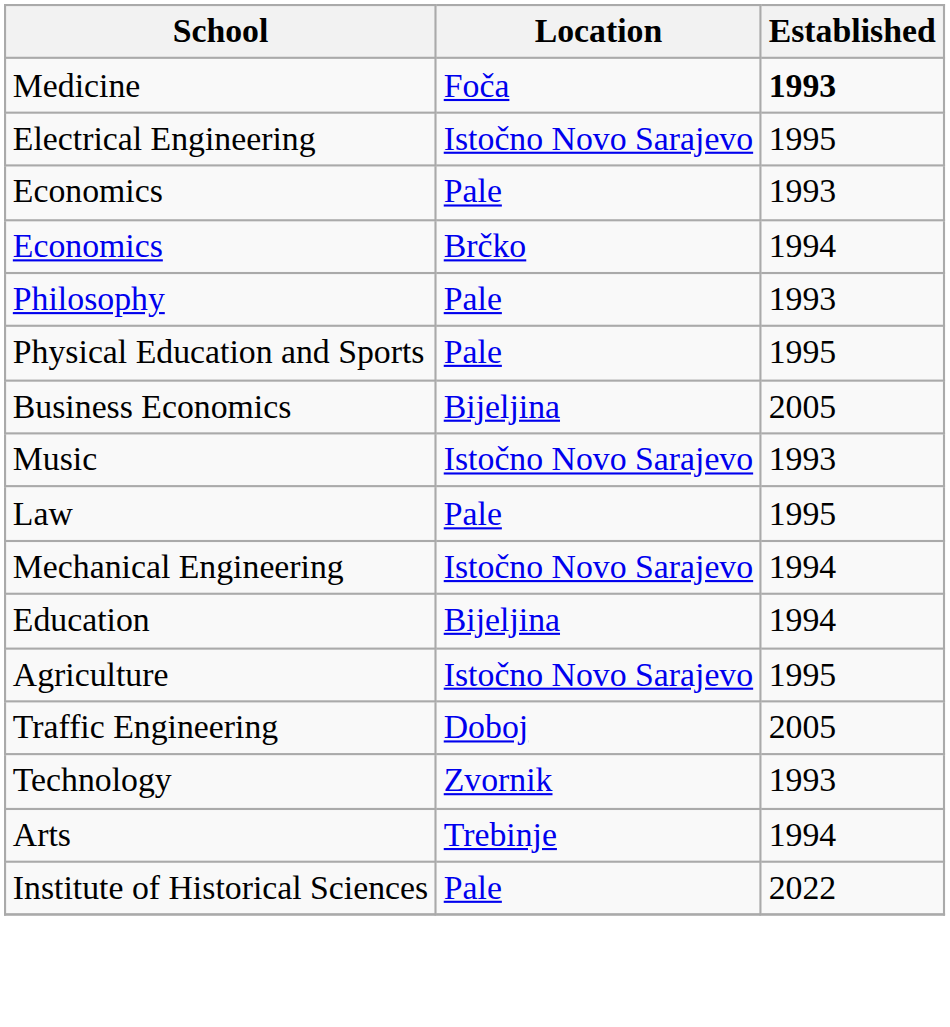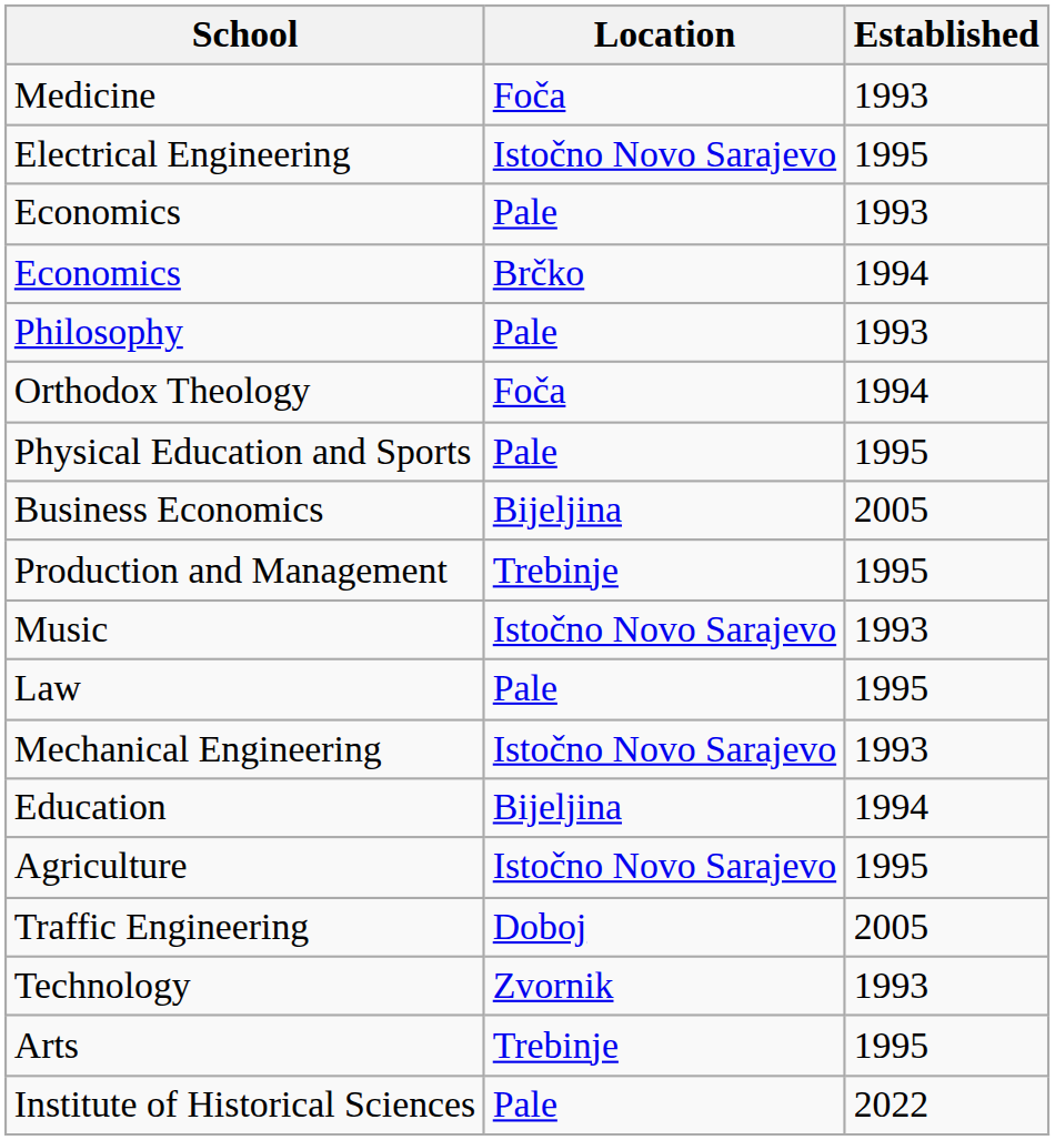 <table class="wikitable sortable">
 <tr>
 <th>School</th>
 <th>Location</th>
 <th>Established</th>
 </tr>
 <tr>
 <td>Medicine</td>
 <td><a href='#'>Foča</a></td>
-<td><strong>1993</strong></td>
+<td>1993</td>
 </tr>
 <tr>
 <td>Electrical Engineering</td>
 <td><a href='#'>Istočno Novo Sarajevo</a></td>
 <td>1995</td>
 </tr>
 <tr>
 <td>Economics</td>
 <td><a href='#'>Pale</a></td>
 <td>1993</td>
 </tr>
 <tr>
 <td><a href='#'>Economics</a></td>
 <td><a href='#'>Brčko</a></td>
 <td>1994</td>
 </tr>
 <tr>
 <td><a href='#'>Philosophy</a></td>
 <td><a href='#'>Pale</a></td>
 <td>1993</td>
 </tr>
 <tr>
+<td>Orthodox Theology</td>
+<td><a href='#'>Foča</a></td>
+<td>1994</td>
+</tr>
+<tr>
 <td>Physical Education and Sports</td>
 <td><a href='#'>Pale</a></td>
 <td>1995</td>
 </tr>
 <tr>
 <td>Business Economics</td>
 <td><a href='#'>Bijeljina</a></td>
 <td>2005</td>
+</tr>
+<tr>
+<td>Production and Management</td>
+<td><a href='#'>Trebinje</a></td>
+<td>1995</td>
 </tr>
 <tr>
 <td>Music</td>
 <td><a href='#'>Istočno Novo Sarajevo</a></td>
 <td>1993</td>
 </tr>
 <tr>
 <td>Law</td>
 <td><a href='#'>Pale</a></td>
 <td>1995</td>
 </tr>
 <tr>
 <td>Mechanical Engineering</td>
 <td><a href='#'>Istočno Novo Sarajevo</a></td>
-<td>1994</td>
+<td>1993</td>
 </tr>
 <tr>
 <td>Education</td>
 <td><a href='#'>Bijeljina</a></td>
 <td>1994</td>
 </tr>
 <tr>
 <td>Agriculture</td>
 <td><a href='#'>Istočno Novo Sarajevo</a></td>
 <td>1995</td>
 </tr>
 <tr>
 <td>Traffic Engineering</td>
 <td><a href='#'>Doboj</a></td>
 <td>2005</td>
 </tr>
 <tr>
 <td>Technology</td>
 <td><a href='#'>Zvornik</a></td>
 <td>1993</td>
 </tr>
 <tr>
 <td>Arts</td>
 <td><a href='#'>Trebinje</a></td>
-<td>1994</td>
+<td>1995</td>
 </tr>
 <tr>
 <td>Institute of Historical Sciences</td>
 <td><a href='#'>Pale</a></td>
 <td>2022</td>
 </tr>
 <tr class="sortbottom">
 </tr>
 </table>
